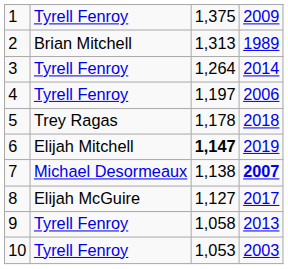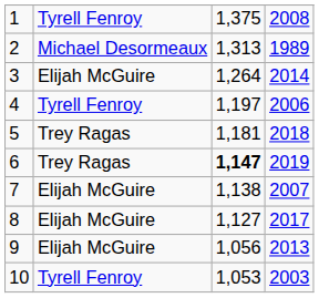 <table class="wikitable">
 <tr>
 </tr>
 <tr>
 <td>1</td>
 <td><a href='#'>Tyrell Fenroy</a></td>
 <td>1,375</td>
-<td><a href='#'>2009</a></td>
+<td><a href='#'>2008</a></td>
 </tr>
 <tr>
 <td>2</td>
-<td>Brian Mitchell</td>
+<td><a href='#'>Michael Desormeaux</a></td>
 <td>1,313</td>
 <td><a href='#'>1989</a></td>
 </tr>
 <tr>
 <td>3</td>
-<td><a href='#'>Tyrell Fenroy</a></td>
+<td>Elijah McGuire</td>
 <td>1,264</td>
 <td><a href='#'>2014</a></td>
 </tr>
 <tr>
 <td>4</td>
 <td><a href='#'>Tyrell Fenroy</a></td>
 <td>1,197</td>
 <td><a href='#'>2006</a></td>
 </tr>
 <tr>
 <td>5</td>
 <td>Trey Ragas</td>
-<td>1,178</td>
+<td>1,181</td>
 <td><a href='#'>2018</a></td>
 </tr>
 <tr>
 <td>6</td>
-<td>Elijah Mitchell</td>
+<td>Trey Ragas</td>
 <td><strong>1,147</strong></td>
 <td><a href='#'>2019</a></td>
 </tr>
 <tr>
 <td>7</td>
-<td><a href='#'>Michael Desormeaux</a></td>
+<td>Elijah McGuire</td>
 <td>1,138</td>
-<td><strong><a href='#'>2007</a></strong></td>
+<td><a href='#'>2007</a></td>
 </tr>
 <tr>
 <td>8</td>
 <td>Elijah McGuire</td>
 <td>1,127</td>
 <td><a href='#'>2017</a></td>
 </tr>
 <tr>
 <td>9</td>
-<td><a href='#'>Tyrell Fenroy</a></td>
-<td>1,058</td>
+<td>Elijah McGuire</td>
+<td>1,056</td>
 <td><a href='#'>2013</a></td>
 </tr>
 <tr>
 <td>10</td>
 <td><a href='#'>Tyrell Fenroy</a></td>
 <td>1,053</td>
 <td><a href='#'>2003</a></td>
 </tr>
 </table>
